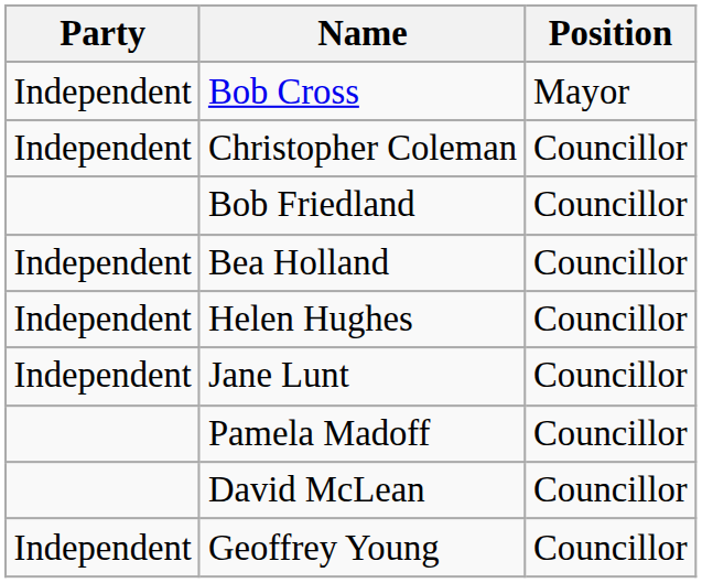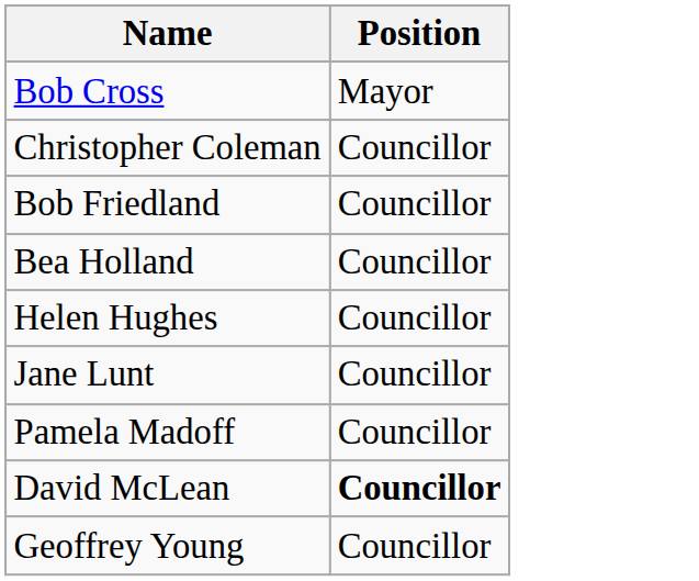 <table class="wikitable">
 <tr>
-<th>Party</th>
 <th>Name</th>
 <th>Position</th>
 </tr>
 <tr>
-<td>Independent</td>
 <td><a href='#'>Bob Cross</a></td>
 <td>Mayor</td>
 </tr>
 <tr>
-<td>Independent</td>
 <td>Christopher Coleman</td>
 <td>Councillor</td>
 </tr>
 <tr>
-<td></td>
 <td>Bob Friedland</td>
 <td>Councillor</td>
 </tr>
 <tr>
-<td>Independent</td>
 <td>Bea Holland</td>
 <td>Councillor</td>
 </tr>
 <tr>
-<td>Independent</td>
 <td>Helen Hughes</td>
 <td>Councillor</td>
 </tr>
 <tr>
-<td>Independent</td>
 <td>Jane Lunt</td>
 <td>Councillor</td>
 </tr>
 <tr>
-<td></td>
 <td>Pamela Madoff</td>
 <td>Councillor</td>
 </tr>
 <tr>
-<td></td>
 <td>David McLean</td>
-<td>Councillor</td>
+<td><strong>Councillor</strong></td>
 </tr>
 <tr>
-<td>Independent</td>
 <td>Geoffrey Young</td>
 <td>Councillor</td>
 </tr>
 </table>
